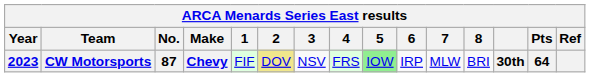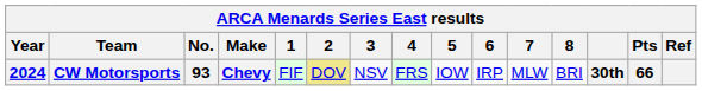 <table class="wikitable" style="text-align:center; font-size:75%">
 <tr>
 <th colspan=15><a href='#'>ARCA Menards Series East</a> results</th>
 </tr>
 <tr>
 <th>Year</th>
 <th>Team</th>
 <th>No.</th>
 <th>Make</th>
 <th>1</th>
 <th>2</th>
 <th>3</th>
 <th>4</th>
 <th>5</th>
 <th>6</th>
 <th>7</th>
 <th>8</th>
 <th></th>
 <th>Pts</th>
 <th>Ref</th>
 </tr>
 <tr>
-<th><a href='#'>2023</a></th>
+<th><a href='#'>2024</a></th>
 <th><a href='#'>CW Motorsports</a></th>
-<th>87</th>
+<th>93</th>
 <th><a href='#'>Chevy</a></th>
 <td style="background:#DFFFDF;"><a href='#'>FIF</a><br></td>
 <td style="background: khaki;"><a href='#'>DOV</a></td>
 <td><a href='#'>NSV</a></td>
 <td style="background:#DFFFDF;"><a href='#'>FRS</a><br></td>
-<td style="background: lightgreen;"><a href='#'>IOW</a></td>
+<td><a href='#'>IOW</a></td>
 <td><a href='#'>IRP</a></td>
 <td><a href='#'>MLW</a></td>
 <td><a href='#'>BRI</a></td>
 <th>30th</th>
-<th>64</th>
+<th>66</th>
 <th></th>
 </tr>
 </table>
